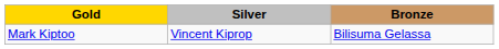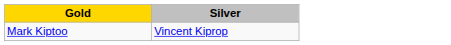 <table class="wikitable" style="text-align:left">
 <tr align="center">
 <td width=200 bgcolor=gold><strong>Gold</strong></td>
 <td width=200 bgcolor=silver><strong>Silver</strong></td>
-<td width=200 bgcolor=CC9966><strong>Bronze</strong></td>
 </tr>
 <tr>
 <td><a href='#'>Mark Kiptoo</a><br><em></em></td>
 <td><a href='#'>Vincent Kiprop</a><br><em></em></td>
-<td><a href='#'>Bilisuma Gelassa</a><br><em></em></td>
 </tr>
 </table>
